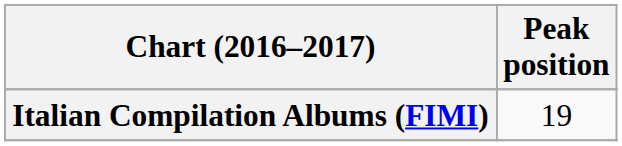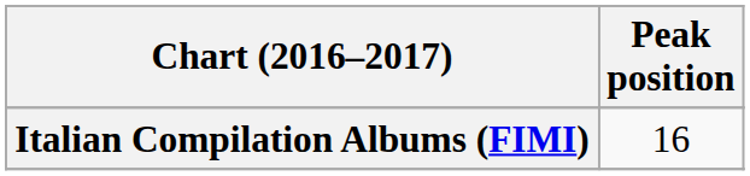 <table class="wikitable plainrowheaders sortable" style="text-align:center">
 <tr>
 <th scope="col">Chart (2016–2017)</th>
 <th scope="col">Peak<br>position</th>
 </tr>
 <tr>
 </tr>
 <tr>
 </tr>
 <tr>
 </tr>
 <tr>
 </tr>
 <tr>
 </tr>
 <tr>
 </tr>
 <tr>
 <th scope="row">Italian Compilation Albums (<a href='#'>FIMI</a>)</th>
-<td>19</td>
+<td>16</td>
 </tr>
 <tr>
 </tr>
 <tr>
 </tr>
 <tr>
 </tr>
 <tr>
 </tr>
 <tr>
 </tr>
 <tr>
 </tr>
 </table>
